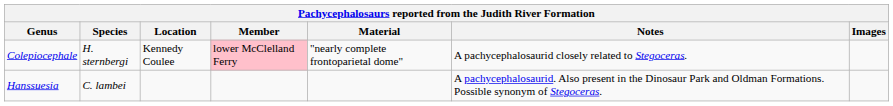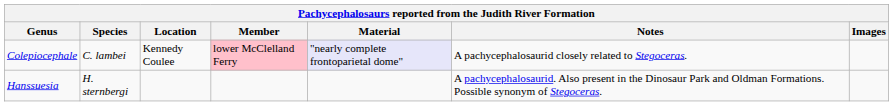 <table class="wikitable" align="center" width="100%">
 <tr>
 <th colspan="8" align="center"><strong><a href='#'>Pachycephalosaurs</a> reported from the Judith River Formation</strong></th>
 </tr>
 <tr>
 <th>Genus</th>
 <th>Species</th>
 <th>Location</th>
 <th>Member</th>
 <th>Material</th>
 <th>Notes</th>
 <th>Images</th>
 </tr>
 <tr>
 <td><em><a href='#'>Colepiocephale</a></em></td>
-<td><em>H</em>. <em>sternbergi</em></td>
+<td><em>C. lambei</em></td>
 <td>Kennedy Coulee</td>
 <td style="background: pink;">lower McClelland Ferry</td>
-<td>"nearly complete frontoparietal dome"</td>
+<td style="background: lavender;">"nearly complete frontoparietal dome"</td>
 <td>A pachycephalosaurid closely related to <em><a href='#'>Stegoceras</a>.</em></td>
 <td></td>
 </tr>
 <tr>
 <td><em><a href='#'>Hanssuesia</a></em></td>
-<td><em>C. lambei</em></td>
+<td><em>H</em>. <em>sternbergi</em></td>
 <td></td>
 <td></td>
 <td></td>
 <td>A <a href='#'>pachycephalosaurid</a>. Also present in the Dinosaur Park and Oldman Formations. Possible synonym of <em><a href='#'>Stegoceras</a></em>.</td>
 <td rowspan = 100></td>
 </tr>
 </table>
